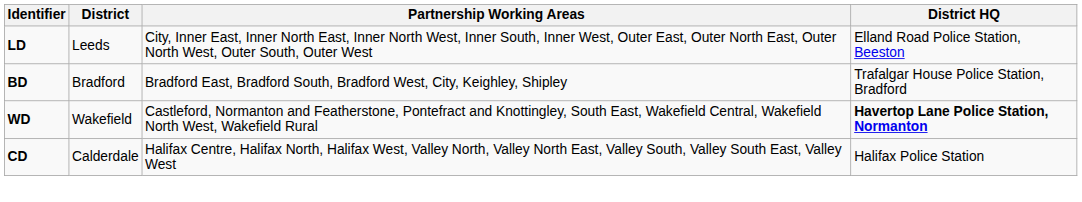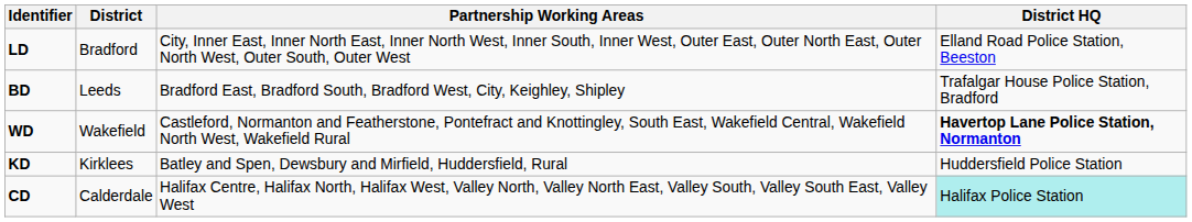 <table class="wikitable">
 <tr>
 <th>Identifier</th>
 <th>District</th>
 <th>Partnership Working Areas</th>
 <th>District HQ</th>
 </tr>
 <tr>
 <td><strong>LD</strong></td>
-<td>Leeds</td>
+<td>Bradford</td>
 <td>City, Inner East, Inner North East, Inner North West, Inner South, Inner West, Outer East, Outer North East, Outer North West, Outer South, Outer West</td>
 <td>Elland Road Police Station, <a href='#'>Beeston</a></td>
 </tr>
 <tr>
 <td><strong>BD</strong></td>
-<td>Bradford</td>
+<td>Leeds</td>
 <td>Bradford East, Bradford South, Bradford West, City, Keighley, Shipley</td>
 <td>Trafalgar House Police Station, Bradford</td>
 </tr>
 <tr>
 <td><strong>WD</strong></td>
 <td>Wakefield</td>
 <td>Castleford, Normanton and Featherstone, Pontefract and Knottingley, South East, Wakefield Central, Wakefield North West, Wakefield Rural</td>
 <td><strong>Havertop Lane Police Station, <a href='#'>Normanton</a></strong></td>
 </tr>
 <tr>
+<td><strong>KD</strong></td>
+<td>Kirklees</td>
+<td>Batley and Spen, Dewsbury and Mirfield, Huddersfield, Rural</td>
+<td>Huddersfield Police Station</td>
+</tr>
+<tr>
 <td><strong>CD</strong></td>
 <td>Calderdale</td>
 <td>Halifax Centre, Halifax North, Halifax West, Valley North, Valley North East, Valley South, Valley South East, Valley West</td>
-<td>Halifax Police Station</td>
+<td style="background: paleturquoise;">Halifax Police Station</td>
 </tr>
 </table>
